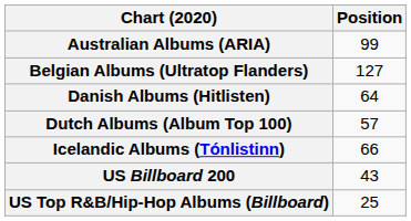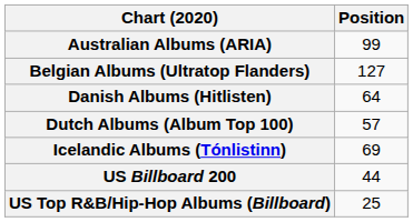 <table class="wikitable sortable plainrowheaders" style="text-align:center">
 <tr>
 <th scope="col">Chart (2020)</th>
 <th scope="col">Position</th>
 </tr>
 <tr>
 <th scope="row">Australian Albums (ARIA)</th>
 <td>99</td>
 </tr>
 <tr>
 <th scope="row">Belgian Albums (Ultratop Flanders)</th>
 <td>127</td>
 </tr>
 <tr>
 <th scope="row">Danish Albums (Hitlisten)</th>
 <td>64</td>
 </tr>
 <tr>
 <th scope="row">Dutch Albums (Album Top 100)</th>
 <td>57</td>
 </tr>
 <tr>
 <th scope="row">Icelandic Albums (<a href='#'>Tónlistinn</a>)</th>
-<td>66</td>
+<td>69</td>
 </tr>
 <tr>
 <th scope="row">US <em>Billboard</em> 200</th>
-<td>43</td>
+<td>44</td>
 </tr>
 <tr>
 <th scope="row">US Top R&B/Hip-Hop Albums (<em>Billboard</em>)</th>
 <td>25</td>
 </tr>
 </table>
